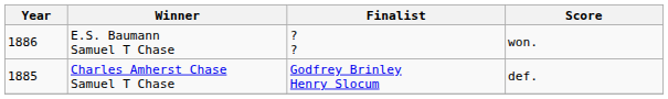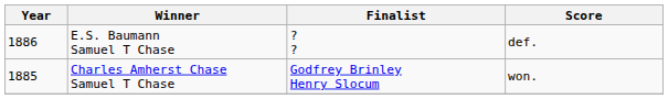 <table class="wikitable">
 <tr>
 <th style="width:60px;">Year</th>
 <th style="width:225px;">Winner</th>
 <th style="width:223px;">Finalist</th>
 <th style="width:160px;">Score</th>
 </tr>
 <tr>
 <td>1886</td>
 <td> E.S. Baumann<br> Samuel T Chase</td>
 <td> ?<br> ?</td>
-<td>won.</td>
+<td>def.</td>
 </tr>
 <tr>
 <td>1885</td>
 <td> <a href='#'>Charles Amherst Chase</a><br> Samuel T Chase</td>
 <td> <a href='#'>Godfrey Brinley</a> <br> <a href='#'>Henry Slocum</a></td>
-<td>def.</td>
+<td>won.</td>
 </tr>
 <tr>
 </tr>
 </table>
